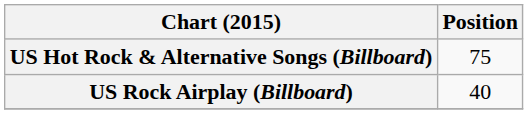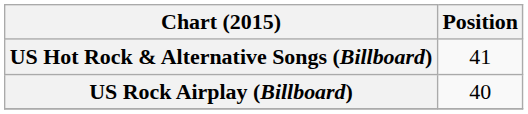 <table class="wikitable sortable plainrowheaders">
 <tr>
 <th scope="col">Chart (2015)</th>
 <th scope="col">Position</th>
 </tr>
 <tr>
 <th scope="row">US Hot Rock & Alternative Songs (<em>Billboard</em>)</th>
-<td style="text-align:center;">75</td>
+<td style="text-align:center;">41</td>
 </tr>
 <tr>
 <th scope="row">US Rock Airplay (<em>Billboard</em>)</th>
 <td style="text-align:center;">40</td>
 </tr>
 <tr>
 </tr>
 </table>
